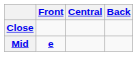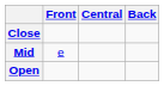 <table class="wikitable" style="text-align: center;">
 <tr>
 <th></th>
 <th><a href='#'>Front</a></th>
 <th><a href='#'>Central</a></th>
 <th><a href='#'>Back</a></th>
 </tr>
 <tr>
 <th><a href='#'>Close</a></th>
 <td></td>
 <td></td>
 <td></td>
 </tr>
 <tr>
 <th><a href='#'>Mid</a></th>
-<td><strong><a href='#'>e</a></strong></td>
+<td><a href='#'>e</a></td>
+<td></td>
+<td></td>
+</tr>
+<tr>
+<th><a href='#'>Open</a></th>
+<td></td>
 <td></td>
 <td></td>
 </tr>
 </table>
